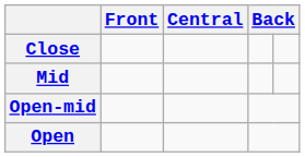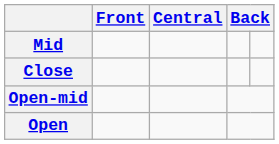 <table class="wikitable" style="text-align:center">
 <tr>
 <th></th>
 <th><a href='#'>Front</a></th>
 <th><a href='#'>Central</a></th>
 <th colspan="2"><a href='#'>Back</a></th>
 </tr>
 <tr>
-<th><a href='#'>Close</a></th>
+<th><a href='#'>Mid</a></th>
 <td></td>
 <td></td>
 <td></td>
 <td></td>
 </tr>
 <tr>
-<th><a href='#'>Mid</a></th>
+<th><a href='#'>Close</a></th>
 <td></td>
 <td></td>
 <td></td>
 <td></td>
 </tr>
 <tr>
 <th><a href='#'>Open-mid</a></th>
 <td></td>
 <td></td>
 <td colspan="2"></td>
 </tr>
 <tr>
 <th><a href='#'>Open</a></th>
 <td></td>
 <td></td>
 <td colspan="2"></td>
 </tr>
 </table>
